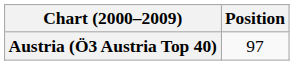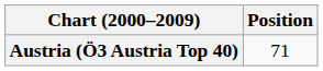 <table class="wikitable plainrowheaders" style="text-align:center">
 <tr>
 <th>Chart (2000–2009)</th>
 <th>Position</th>
 </tr>
 <tr>
 <th scope="row">Austria (Ö3 Austria Top 40)</th>
-<td>97</td>
+<td>71</td>
 </tr>
 </table>
